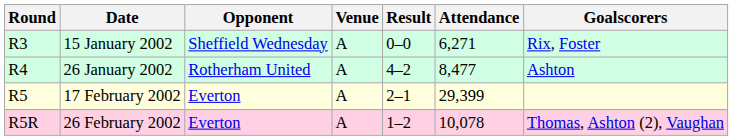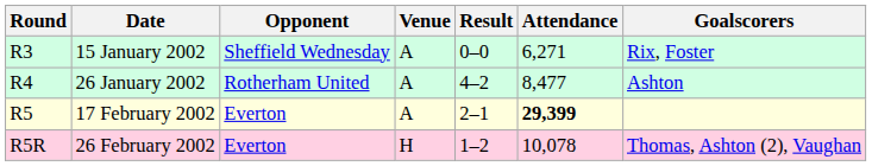 <table class="wikitable">
 <tr>
 <th>Round</th>
 <th>Date</th>
 <th>Opponent</th>
 <th>Venue</th>
 <th>Result</th>
 <th>Attendance</th>
 <th>Goalscorers</th>
 </tr>
 <tr style="background-color: #d0ffe3;">
 <td>R3</td>
 <td>15 January 2002</td>
 <td><a href='#'>Sheffield Wednesday</a></td>
 <td>A</td>
 <td>0–0</td>
 <td>6,271</td>
 <td><a href='#'>Rix</a>, <a href='#'>Foster</a></td>
 </tr>
 <tr style="background-color: #d0ffe3;">
 <td>R4</td>
 <td>26 January 2002</td>
 <td><a href='#'>Rotherham United</a></td>
 <td>A</td>
 <td>4–2</td>
 <td>8,477</td>
 <td><a href='#'>Ashton</a></td>
 </tr>
 <tr style="background-color: #ffffdd;">
 <td>R5</td>
 <td>17 February 2002</td>
 <td><a href='#'>Everton</a></td>
 <td>A</td>
 <td>2–1</td>
-<td>29,399</td>
+<td><strong>29,399</strong></td>
 <td></td>
 </tr>
 <tr style="background-color: #ffd0e3;">
 <td>R5R</td>
 <td>26 February 2002</td>
 <td><a href='#'>Everton</a></td>
-<td>A</td>
+<td>H</td>
 <td>1–2</td>
 <td>10,078</td>
 <td><a href='#'>Thomas</a>, <a href='#'>Ashton</a> (2), <a href='#'>Vaughan</a></td>
 </tr>
 </table>
